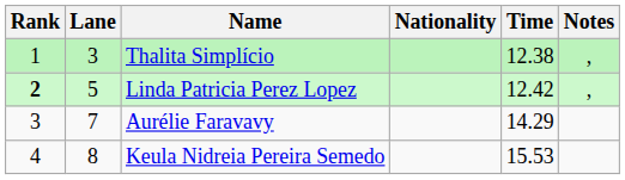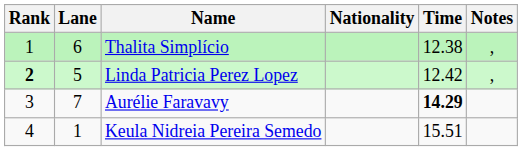 <table class="wikitable sortable" style="text-align:center">
 <tr>
 <th>Rank</th>
 <th>Lane</th>
 <th>Name</th>
 <th>Nationality</th>
 <th>Time</th>
 <th>Notes</th>
 </tr>
 <tr bgcolor=bbf3bb>
 <td>1</td>
-<td>3</td>
+<td>6</td>
 <td align="left"><a href='#'>Thalita Simplício</a></td>
 <td align="left"></td>
 <td>12.38</td>
 <td>, </td>
 </tr>
 <tr bgcolor=ccf9cc>
 <td><strong>2</strong></td>
 <td>5</td>
 <td align="left"><a href='#'>Linda Patricia Perez Lopez</a></td>
 <td align="left"></td>
 <td>12.42</td>
 <td>, </td>
 </tr>
 <tr>
 <td>3</td>
 <td>7</td>
 <td align="left"><a href='#'>Aurélie Faravavy</a></td>
 <td align="left"></td>
-<td>14.29</td>
+<td><strong>14.29</strong></td>
 <td></td>
 </tr>
 <tr>
 <td>4</td>
-<td>8</td>
+<td>1</td>
 <td align="left"><a href='#'>Keula Nidreia Pereira Semedo</a></td>
 <td align="left"></td>
-<td>15.53</td>
+<td>15.51</td>
 <td></td>
 </tr>
 </table>
